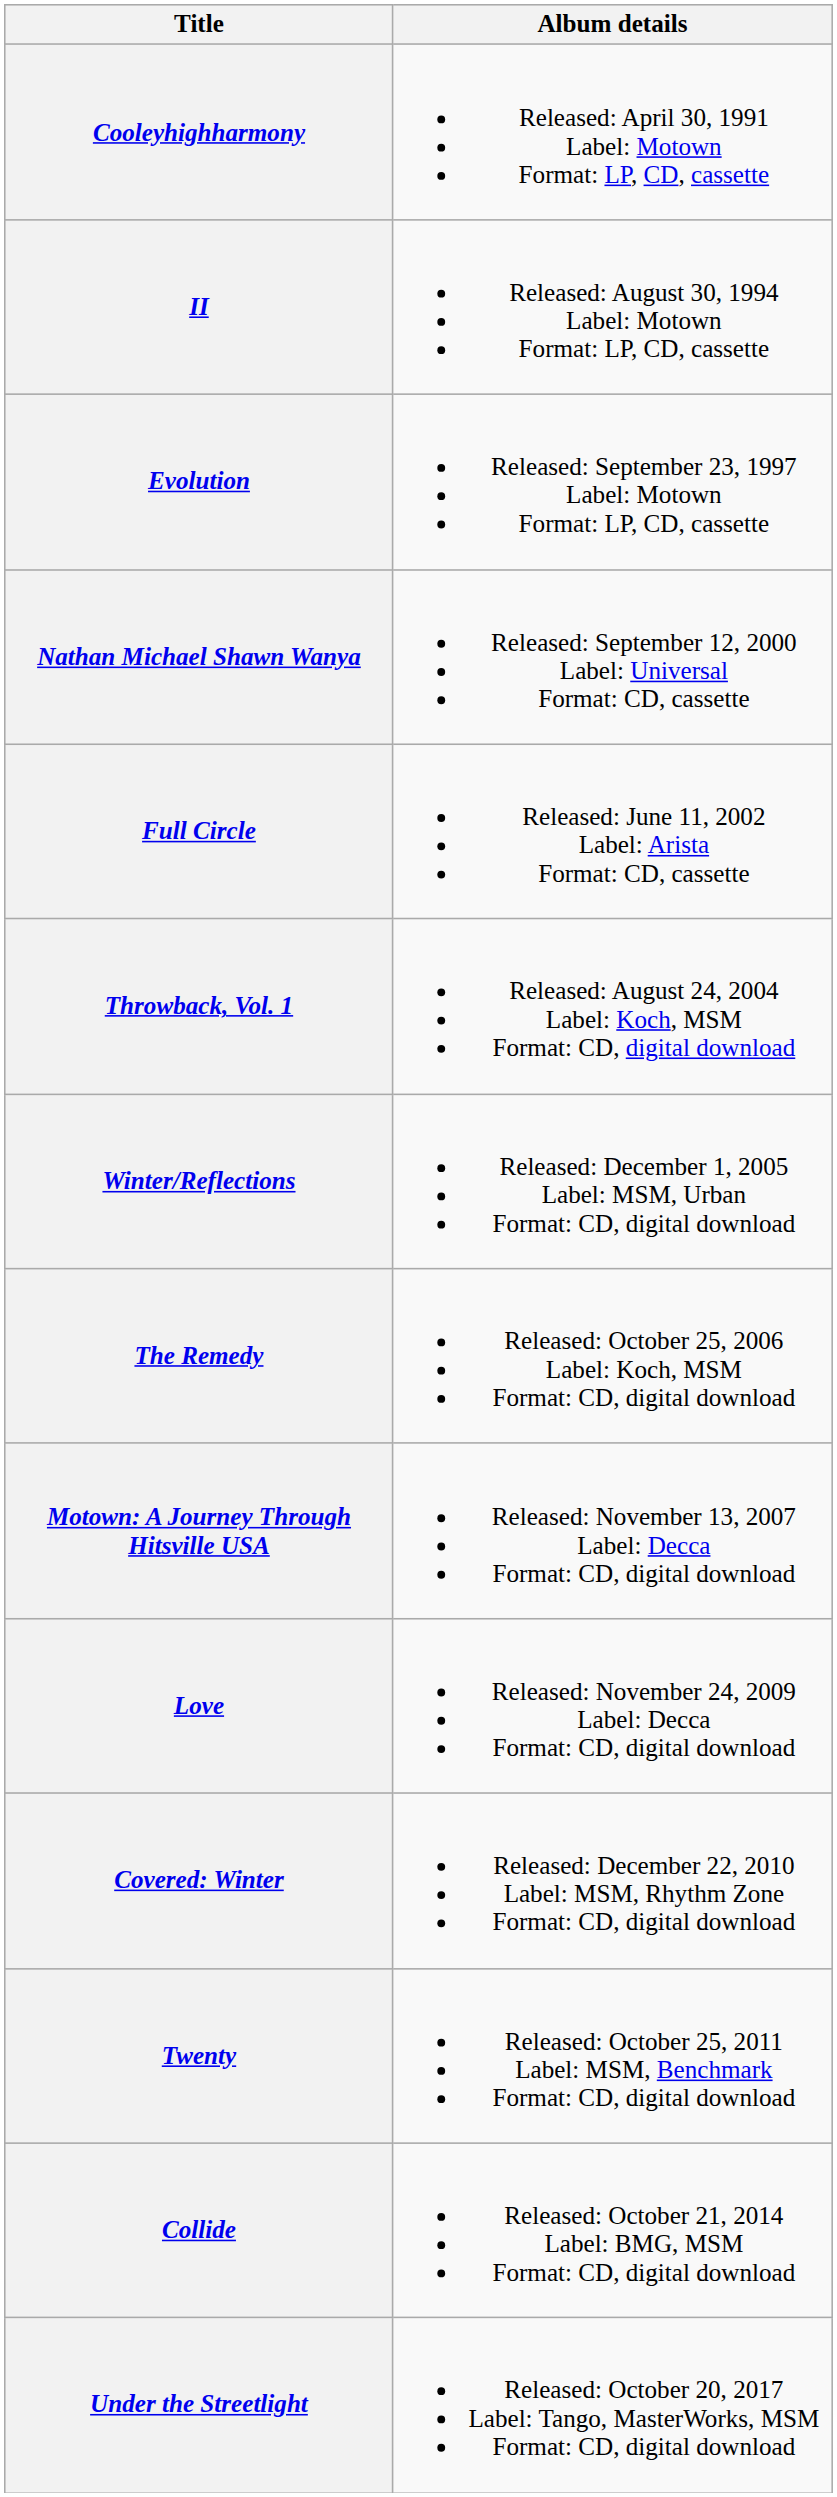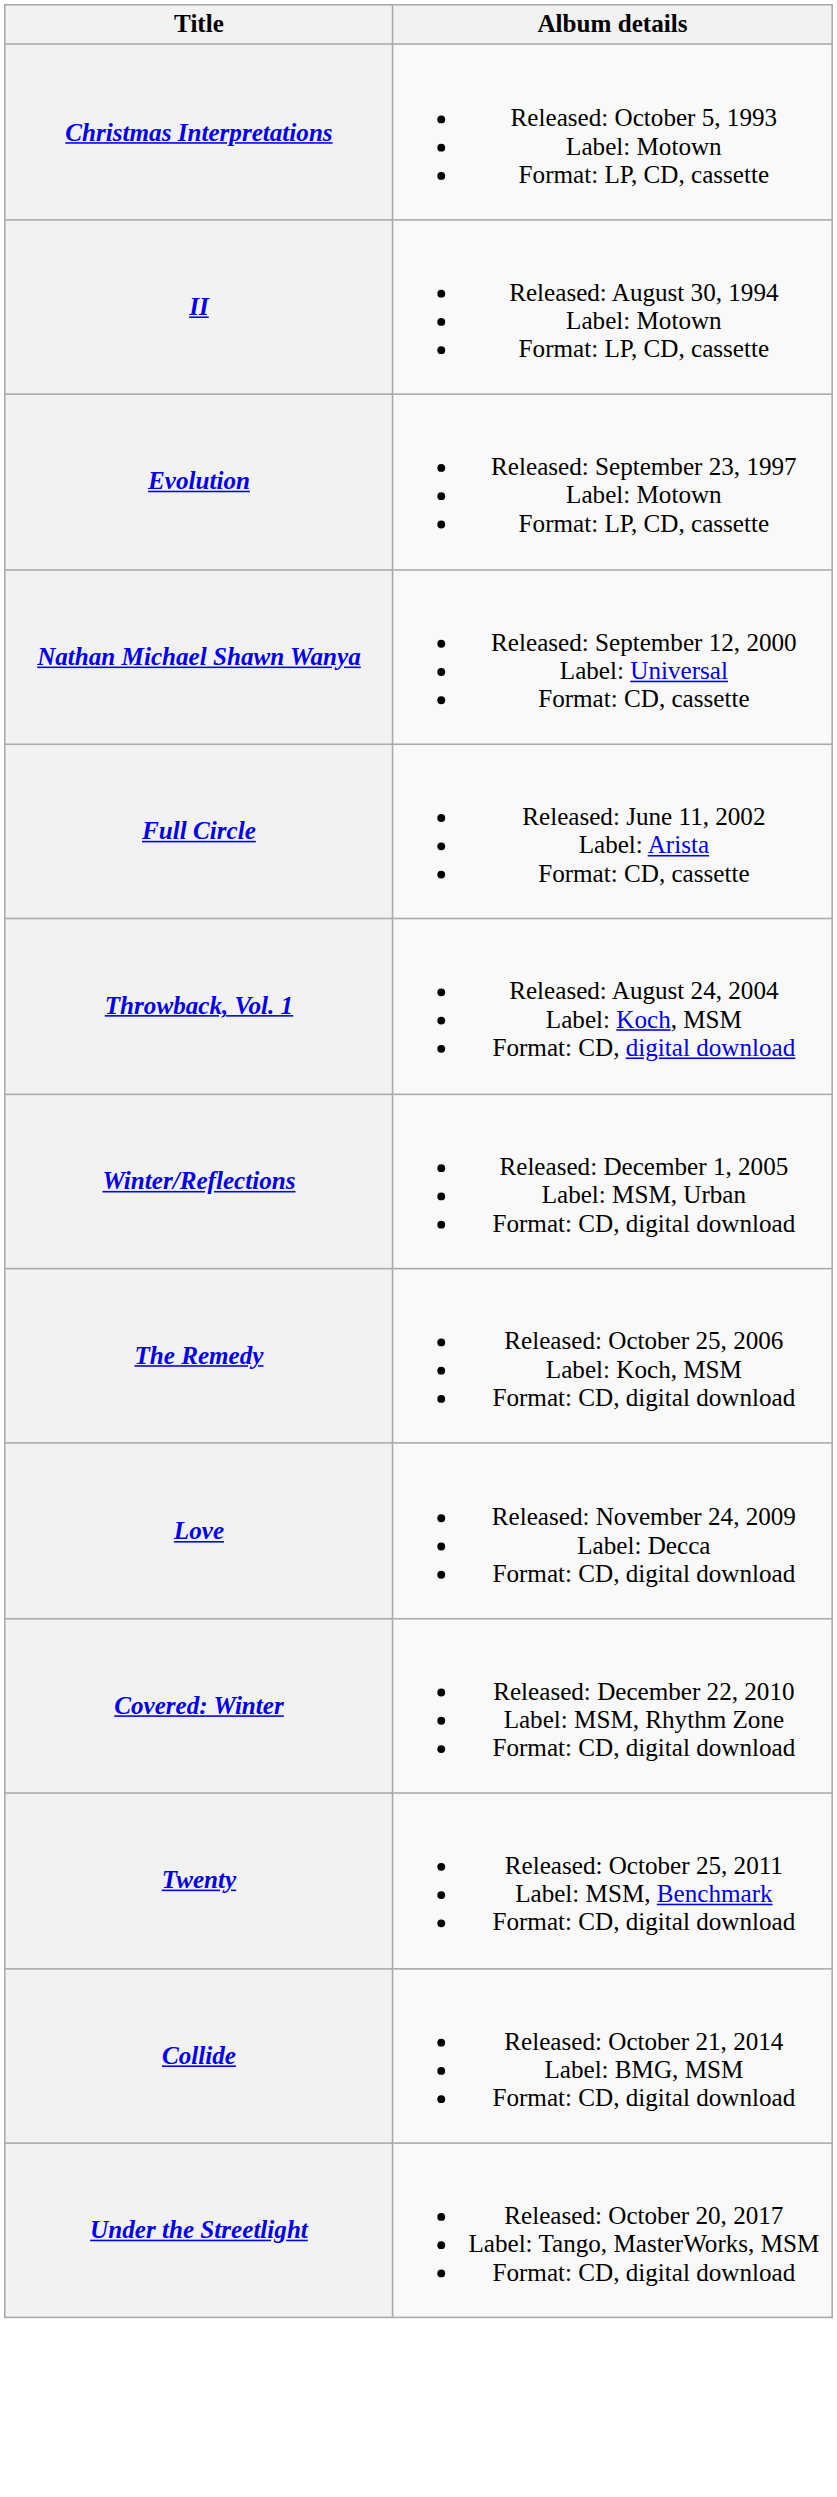 <table class="wikitable plainrowheaders" border="1" style="text-align:center;">
 <tr>
 <th scope="col" style="width:15em;">Title</th>
 <th scope="col" style="width:17em;">Album details</th>
 </tr>
 <tr>
-<th scope="row"><em><a href='#'>Cooleyhighharmony</a></em></th>
-<td><br><ul><li>Released: April 30, 1991</li><li>Label: <a href='#'>Motown</a></li><li>Format: <a href='#'>LP</a>, <a href='#'>CD</a>, <a href='#'>cassette</a></li></ul></td>
+<th scope="row"><em><a href='#'>Christmas Interpretations</a></em></th>
+<td><br><ul><li>Released: October 5, 1993</li><li>Label: Motown</li><li>Format: LP, CD, cassette</li></ul></td>
 </tr>
 <tr>
 <th scope="row"><em><a href='#'>II</a></em></th>
 <td><br><ul><li>Released: August 30, 1994</li><li>Label: Motown</li><li>Format: LP, CD, cassette</li></ul></td>
 </tr>
 <tr>
 <th scope="row"><em><a href='#'>Evolution</a></em></th>
 <td><br><ul><li>Released: September 23, 1997</li><li>Label: Motown</li><li>Format: LP, CD, cassette</li></ul></td>
 </tr>
 <tr>
 <th scope="row"><em><a href='#'>Nathan Michael Shawn Wanya</a></em></th>
 <td><br><ul><li>Released: September 12, 2000</li><li>Label: <a href='#'>Universal</a></li><li>Format: CD, cassette</li></ul></td>
 </tr>
 <tr>
 <th scope="row"><em><a href='#'>Full Circle</a></em></th>
 <td><br><ul><li>Released: June 11, 2002</li><li>Label: <a href='#'>Arista</a></li><li>Format: CD, cassette</li></ul></td>
 </tr>
 <tr>
 <th scope="row"><em><a href='#'>Throwback, Vol. 1</a></em></th>
 <td><br><ul><li>Released: August 24, 2004</li><li>Label: <a href='#'>Koch</a>, MSM</li><li>Format: CD, <a href='#'>digital download</a></li></ul></td>
 </tr>
 <tr>
 <th scope="row"><em><a href='#'>Winter/Reflections</a></em></th>
 <td><br><ul><li>Released: December 1, 2005</li><li>Label: MSM, Urban</li><li>Format: CD, digital download</li></ul></td>
 </tr>
 <tr>
 <th scope="row"><em><a href='#'>The Remedy</a></em></th>
 <td><br><ul><li>Released: October 25, 2006</li><li>Label: Koch, MSM</li><li>Format: CD, digital download</li></ul></td>
 </tr>
 <tr>
-<th scope="row"><em><a href='#'>Motown: A Journey Through Hitsville USA</a></em></th>
-<td><br><ul><li>Released: November 13, 2007</li><li>Label: <a href='#'>Decca</a></li><li>Format: CD, digital download</li></ul></td>
-</tr>
-<tr>
 <th scope="row"><em><a href='#'>Love</a></em></th>
 <td><br><ul><li>Released: November 24, 2009</li><li>Label: Decca</li><li>Format: CD, digital download</li></ul></td>
 </tr>
 <tr>
 <th scope="row"><em><a href='#'>Covered: Winter</a></em></th>
 <td><br><ul><li>Released: December 22, 2010</li><li>Label: MSM, Rhythm Zone</li><li>Format: CD, digital download</li></ul></td>
 </tr>
 <tr>
 <th scope="row"><em><a href='#'>Twenty</a></em></th>
 <td><br><ul><li>Released: October 25, 2011</li><li>Label: MSM, <a href='#'>Benchmark</a></li><li>Format: CD, digital download</li></ul></td>
 </tr>
 <tr>
 <th scope="row"><em><a href='#'>Collide</a></em></th>
 <td><br><ul><li>Released: October 21, 2014</li><li>Label: BMG, MSM</li><li>Format: CD, digital download</li></ul></td>
 </tr>
 <tr>
 <th scope="row"><em><a href='#'>Under the Streetlight</a></em></th>
 <td><br><ul><li>Released: October 20, 2017</li><li>Label: Tango, MasterWorks, MSM</li><li>Format: CD, digital download</li></ul></td>
 </tr>
 </table>
